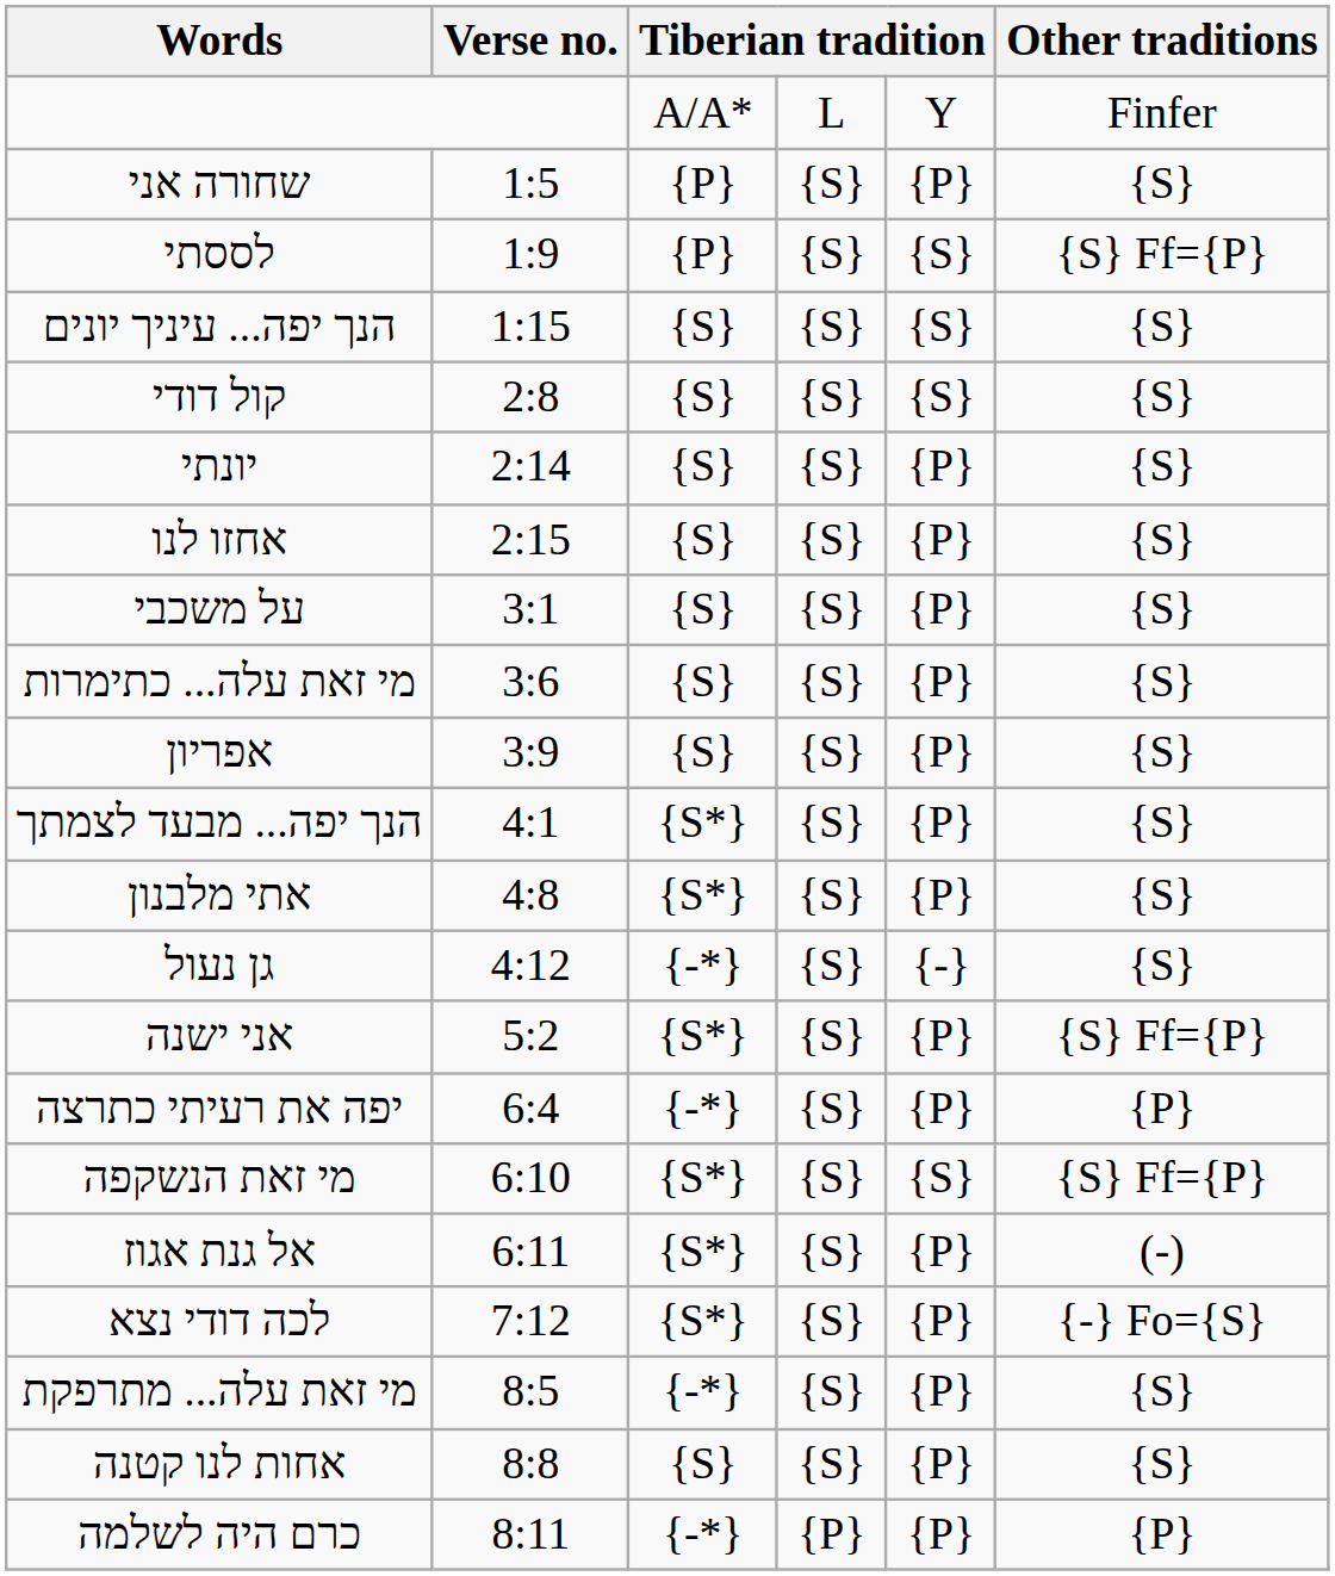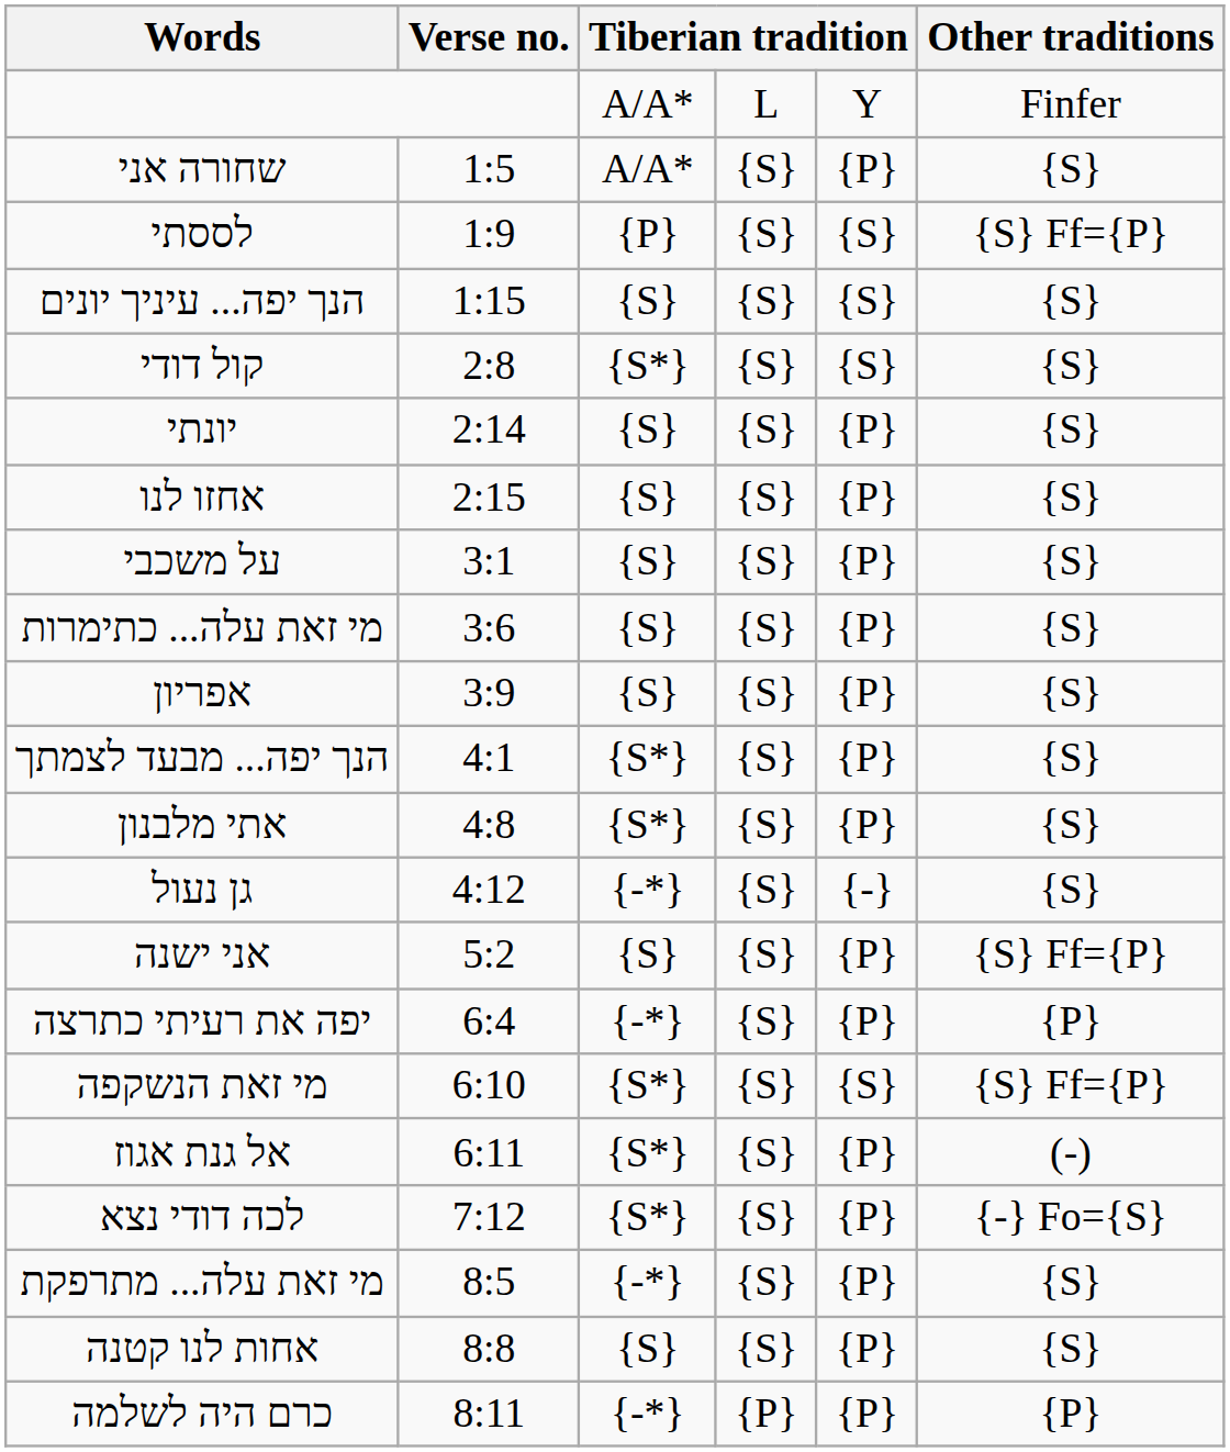 <table class="wikitable">
 <tr>
 <th>Words</th>
 <th>Verse no.</th>
 <th colspan=3>Tiberian tradition</th>
 <th colspan=2>Other traditions</th>
 </tr>
 <tr align=center>
 <td colspan=2></td>
 <td>A/A*</td>
 <td>L</td>
 <td>Y</td>
 <td>Finfer</td>
 </tr>
 <tr align=center>
 <td>שחורה אני</td>
 <td>1:5</td>
-<td>{P}</td>
+<td>A/A*</td>
 <td>{S}</td>
 <td>{P}</td>
 <td>{S}</td>
 </tr>
 <tr align=center>
 <td>לססתי</td>
 <td>1:9</td>
 <td>{P}</td>
 <td>{S}</td>
 <td>{S}</td>
 <td>{S} Ff={P}</td>
 </tr>
 <tr align=center>
 <td>הנך יפה... עיניך יונים</td>
 <td>1:15</td>
 <td>{S}</td>
 <td>{S}</td>
 <td>{S}</td>
 <td>{S}</td>
 </tr>
 <tr align=center>
 <td>קול דודי</td>
 <td>2:8</td>
-<td>{S}</td>
+<td>{S*}</td>
 <td>{S}</td>
 <td>{S}</td>
 <td>{S}</td>
 </tr>
 <tr align=center>
 <td>יונתי</td>
 <td>2:14</td>
 <td>{S}</td>
 <td>{S}</td>
 <td>{P}</td>
 <td>{S}</td>
 </tr>
 <tr align=center>
 <td>אחזו לנו</td>
 <td>2:15</td>
 <td>{S}</td>
 <td>{S}</td>
 <td>{P}</td>
 <td>{S}</td>
 </tr>
 <tr align=center>
 <td>על משכבי</td>
 <td>3:1</td>
 <td>{S}</td>
 <td>{S}</td>
 <td>{P}</td>
 <td>{S}</td>
 </tr>
 <tr align=center>
 <td>מי זאת עלה... כתימרות</td>
 <td>3:6</td>
 <td>{S}</td>
 <td>{S}</td>
 <td>{P}</td>
 <td>{S}</td>
 </tr>
 <tr align=center>
 <td>אפריון</td>
 <td>3:9</td>
 <td>{S}</td>
 <td>{S}</td>
 <td>{P}</td>
 <td>{S}</td>
 </tr>
 <tr align=center>
 <td>הנך יפה... מבעד לצמתך</td>
 <td>4:1</td>
 <td>{S*}</td>
 <td>{S}</td>
 <td>{P}</td>
 <td>{S}</td>
 </tr>
 <tr align=center>
 <td>אתי מלבנון</td>
 <td>4:8</td>
 <td>{S*}</td>
 <td>{S}</td>
 <td>{P}</td>
 <td>{S}</td>
 </tr>
 <tr align=center>
 <td>גן נעול</td>
 <td>4:12</td>
 <td>{-*}</td>
 <td>{S}</td>
 <td>{-}</td>
 <td>{S}</td>
 </tr>
 <tr align=center>
 <td>אני ישנה</td>
 <td>5:2</td>
-<td>{S*}</td>
+<td>{S}</td>
 <td>{S}</td>
 <td>{P}</td>
 <td>{S} Ff={P}</td>
 </tr>
 <tr align=center>
 <td>יפה את רעיתי כתרצה</td>
 <td>6:4</td>
 <td>{-*}</td>
 <td>{S}</td>
 <td>{P}</td>
 <td>{P}</td>
 </tr>
 <tr align=center>
 <td>מי זאת הנשקפה</td>
 <td>6:10</td>
 <td>{S*}</td>
 <td>{S}</td>
 <td>{S}</td>
 <td>{S} Ff={P}</td>
 </tr>
 <tr align=center>
 <td>אל גנת אגוז</td>
 <td>6:11</td>
 <td>{S*}</td>
 <td>{S}</td>
 <td>{P}</td>
 <td>(-)</td>
 </tr>
 <tr align=center>
 <td>לכה דודי נצא</td>
 <td>7:12</td>
 <td>{S*}</td>
 <td>{S}</td>
 <td>{P}</td>
 <td>{-} Fo={S}</td>
 </tr>
 <tr align=center>
 <td>מי זאת עלה... מתרפקת</td>
 <td>8:5</td>
 <td>{-*}</td>
 <td>{S}</td>
 <td>{P}</td>
 <td>{S}</td>
 </tr>
 <tr align=center>
 <td>אחות לנו קטנה</td>
 <td>8:8</td>
 <td>{S}</td>
 <td>{S}</td>
 <td>{P}</td>
 <td>{S}</td>
 </tr>
 <tr align=center>
 <td>כרם היה לשלמה</td>
 <td>8:11</td>
 <td>{-*}</td>
 <td>{P}</td>
 <td>{P}</td>
 <td>{P}</td>
 </tr>
 </table>
